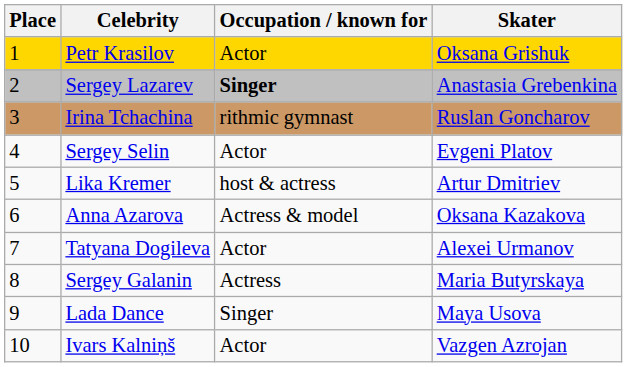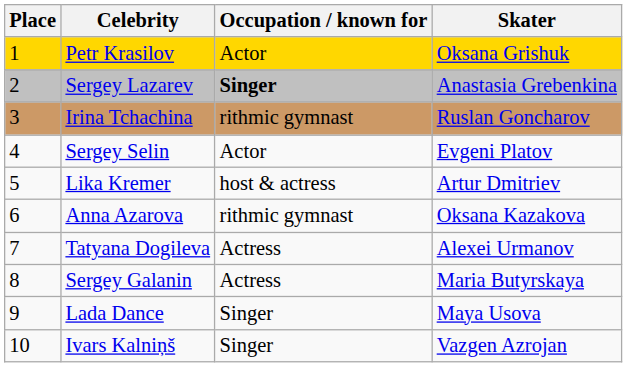 <table class="wikitable">
 <tr>
 <th>Place</th>
 <th>Celebrity</th>
 <th>Occupation / known for</th>
 <th>Skater</th>
 </tr>
 <tr style="background:gold;">
 <td>1</td>
 <td><a href='#'>Petr Krasilov</a></td>
 <td>Actor</td>
 <td><a href='#'>Oksana Grishuk</a></td>
 </tr>
 <tr style="background:silver;">
 <td>2</td>
 <td><a href='#'>Sergey Lazarev</a></td>
 <td><strong>Singer</strong></td>
 <td><a href='#'>Anastasia Grebenkina</a></td>
 </tr>
 <tr style="background:#c96;">
 <td>3</td>
 <td><a href='#'>Irina Tchachina</a></td>
 <td>rithmic gymnast</td>
 <td><a href='#'>Ruslan Goncharov</a></td>
 </tr>
 <tr>
 <td>4</td>
 <td><a href='#'>Sergey Selin</a></td>
 <td>Actor</td>
 <td><a href='#'>Evgeni Platov</a></td>
 </tr>
 <tr>
 <td>5</td>
 <td><a href='#'>Lika Kremer</a></td>
 <td>host & actress</td>
 <td><a href='#'>Artur Dmitriev</a></td>
 </tr>
 <tr>
 <td>6</td>
 <td><a href='#'>Anna Azarova</a></td>
-<td>Actress & model</td>
+<td>rithmic gymnast</td>
 <td><a href='#'>Oksana Kazakova</a></td>
 </tr>
 <tr>
 <td>7</td>
 <td><a href='#'>Tatyana Dogileva</a></td>
-<td>Actor</td>
+<td>Actress</td>
 <td><a href='#'>Alexei Urmanov</a></td>
 </tr>
 <tr>
 <td>8</td>
 <td><a href='#'>Sergey Galanin</a></td>
 <td>Actress</td>
 <td><a href='#'>Maria Butyrskaya</a></td>
 </tr>
 <tr>
 <td>9</td>
 <td><a href='#'>Lada Dance</a></td>
 <td>Singer</td>
 <td><a href='#'>Maya Usova</a></td>
 </tr>
 <tr>
 <td>10</td>
 <td><a href='#'>Ivars Kalniņš</a></td>
-<td>Actor</td>
+<td>Singer</td>
 <td><a href='#'>Vazgen Azrojan</a></td>
 </tr>
 </table>
